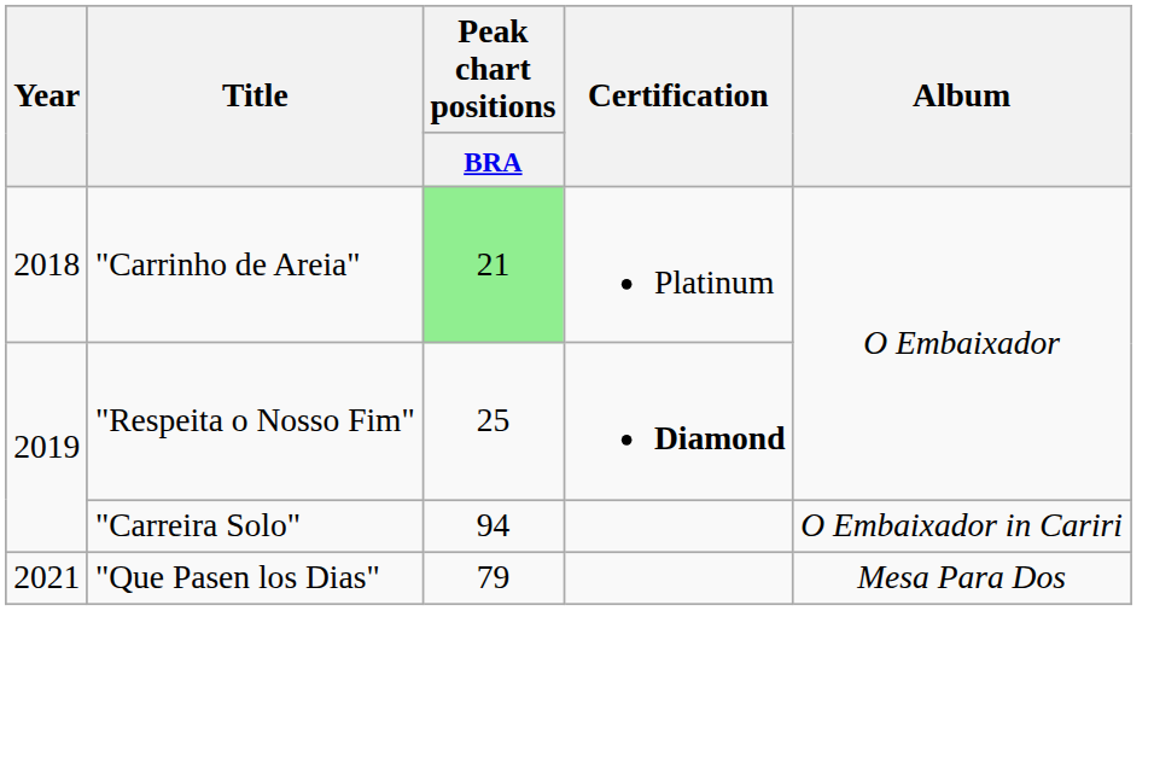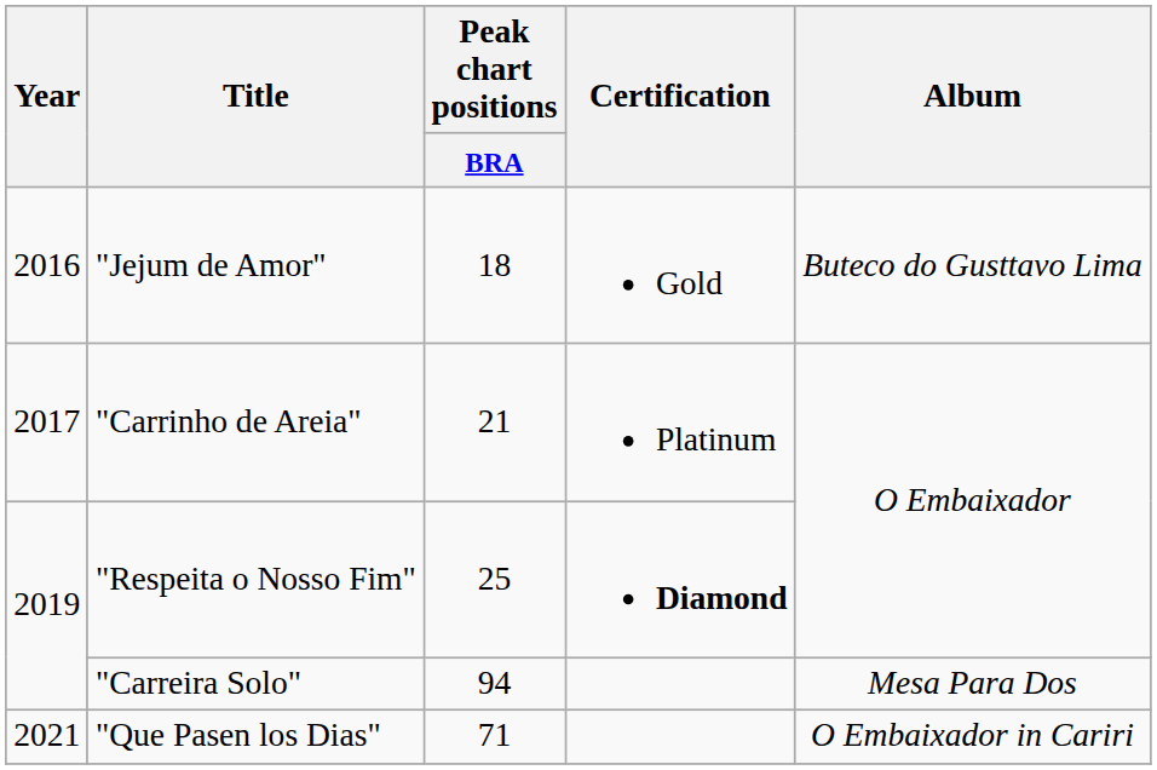 <table class="wikitable">
 <tr>
 <th rowspan=2>Year</th>
 <th rowspan="2">Title</th>
 <th colspan="1">Peak chart positions</th>
 <th rowspan="2">Certification</th>
 <th rowspan="2">Album</th>
 </tr>
 <tr>
 <th align="center" width="52"><small><a href='#'>BRA</a><br></small></th>
 </tr>
 <tr>
-<td>2018</td>
+<td>2016</td>
+<td>"Jejum de Amor"</td>
+<td align="center">18</td>
+<td><br><ul><li>Gold</li></ul></td>
+<td align="center"><em>Buteco do Gusttavo Lima</em></td>
+</tr>
+<tr>
+<td>2017</td>
 <td>"Carrinho de Areia"</td>
-<td align="center" style="background: lightgreen;">21</td>
+<td align="center">21</td>
 <td><br><ul><li>Platinum</li></ul></td>
 <td rowspan="2" align="center"><em>O Embaixador</em></td>
 </tr>
 <tr>
 <td rowspan="2">2019</td>
 <td>"Respeita o Nosso Fim"</td>
 <td align="center">25</td>
 <td><strong><br><ul><li>Diamond</li></ul></strong></td>
 </tr>
 <tr>
 <td>"Carreira Solo"</td>
 <td align="center">94</td>
 <td></td>
-<td align="center"><em>O Embaixador in Cariri</em></td>
+<td align="center"><em>Mesa Para Dos</em></td>
 </tr>
 <tr>
 <td>2021</td>
 <td>"Que Pasen los Dias" <br></td>
-<td align="center">79</td>
+<td align="center">71</td>
 <td></td>
-<td align="center"><em>Mesa Para Dos</em></td>
+<td align="center"><em>O Embaixador in Cariri</em></td>
 </tr>
 </table>
